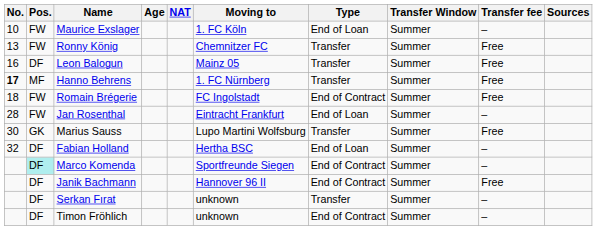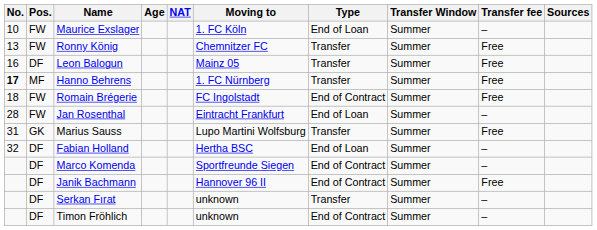 <table class="wikitable">
 <tr>
 <th>No.</th>
 <th>Pos.</th>
 <th>Name</th>
 <th>Age</th>
 <th><a href='#'>NAT</a></th>
 <th>Moving to</th>
 <th>Type</th>
 <th>Transfer Window</th>
 <th>Transfer fee</th>
 <th>Sources</th>
 </tr>
 <tr>
 <td>10</td>
 <td>FW</td>
 <td><a href='#'>Maurice Exslager</a></td>
 <td></td>
 <td></td>
 <td><a href='#'>1. FC Köln</a></td>
 <td>End of Loan</td>
 <td>Summer</td>
 <td>–</td>
 <td></td>
 </tr>
 <tr>
 <td>13</td>
 <td>FW</td>
 <td><a href='#'>Ronny König</a></td>
 <td></td>
 <td></td>
 <td><a href='#'>Chemnitzer FC</a></td>
 <td>Transfer</td>
 <td>Summer</td>
 <td>Free</td>
 <td></td>
 </tr>
 <tr>
 <td>16</td>
 <td>DF</td>
 <td><a href='#'>Leon Balogun</a></td>
 <td></td>
 <td></td>
 <td><a href='#'>Mainz 05</a></td>
 <td>Transfer</td>
 <td>Summer</td>
 <td>Free</td>
 <td></td>
 </tr>
 <tr>
 <td><strong>17</strong></td>
 <td>MF</td>
 <td><a href='#'>Hanno Behrens</a></td>
 <td></td>
 <td></td>
 <td><a href='#'>1. FC Nürnberg</a></td>
 <td>Transfer</td>
 <td>Summer</td>
 <td>Free</td>
 <td></td>
 </tr>
 <tr>
 <td>18</td>
 <td>FW</td>
 <td><a href='#'>Romain Brégerie</a></td>
 <td></td>
 <td></td>
 <td><a href='#'>FC Ingolstadt</a></td>
 <td>End of Contract</td>
 <td>Summer</td>
 <td>Free</td>
 <td></td>
 </tr>
 <tr>
 <td>28</td>
 <td>FW</td>
 <td><a href='#'>Jan Rosenthal</a></td>
 <td></td>
 <td></td>
 <td><a href='#'>Eintracht Frankfurt</a></td>
 <td>End of Loan</td>
 <td>Summer</td>
 <td>–</td>
 <td></td>
 </tr>
 <tr>
-<td>30</td>
+<td>31</td>
 <td>GK</td>
 <td>Marius Sauss</td>
 <td></td>
 <td></td>
 <td>Lupo Martini Wolfsburg</td>
 <td>Transfer</td>
 <td>Summer</td>
 <td>Free</td>
 <td></td>
 </tr>
 <tr>
 <td>32</td>
 <td>DF</td>
 <td><a href='#'>Fabian Holland</a></td>
 <td></td>
 <td></td>
 <td><a href='#'>Hertha BSC</a></td>
 <td>End of Loan</td>
 <td>Summer</td>
 <td>–</td>
 <td></td>
 </tr>
 <tr>
 <td></td>
-<td style="background: paleturquoise;">DF</td>
+<td>DF</td>
 <td><a href='#'>Marco Komenda</a></td>
 <td></td>
 <td></td>
 <td><a href='#'>Sportfreunde Siegen</a></td>
 <td>End of Contract</td>
 <td>Summer</td>
 <td>–</td>
 <td></td>
 </tr>
 <tr>
 <td></td>
 <td>DF</td>
 <td><a href='#'>Janik Bachmann</a></td>
 <td></td>
 <td></td>
 <td><a href='#'>Hannover 96 II</a></td>
 <td>End of Contract</td>
 <td>Summer</td>
 <td>Free</td>
 <td></td>
 </tr>
 <tr>
 <td></td>
 <td>DF</td>
 <td><a href='#'>Serkan Fırat</a></td>
 <td></td>
 <td></td>
 <td>unknown</td>
 <td>Transfer</td>
 <td>Summer</td>
 <td>–</td>
 <td></td>
 </tr>
 <tr>
 <td></td>
 <td>DF</td>
 <td>Timon Fröhlich</td>
 <td></td>
 <td></td>
 <td>unknown</td>
 <td>End of Contract</td>
 <td>Summer</td>
 <td>–</td>
 <td></td>
 </tr>
 </table>
